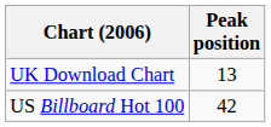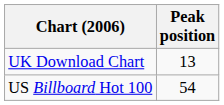 <table class="wikitable sortable">
 <tr>
 <th>Chart (2006)</th>
 <th>Peak<br>position</th>
 </tr>
 <tr>
 <td><a href='#'>UK Download Chart</a></td>
 <td align="center">13</td>
 </tr>
 <tr>
 <td>US <a href='#'><em>Billboard</em> Hot 100</a></td>
-<td align="center">42</td>
+<td align="center">54</td>
 </tr>
 </table>
